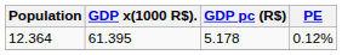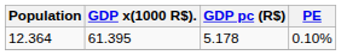 <table class="wikitable" border="1">
 <tr>
 <th>Population</th>
 <th><a href='#'>GDP</a> x(1000 R$).</th>
 <th><a href='#'>GDP pc</a> (R$)</th>
 <th><a href='#'>PE</a></th>
 </tr>
 <tr>
 <td>12.364</td>
 <td>61.395</td>
 <td>5.178</td>
-<td>0.12%</td>
+<td>0.10%</td>
 </tr>
 <tr>
 </tr>
 </table>
